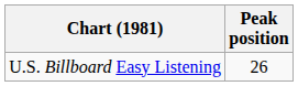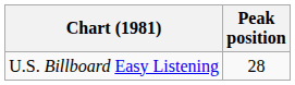 <table class="wikitable sortable">
 <tr>
 <th>Chart (1981)</th>
 <th>Peak<br>position</th>
 </tr>
 <tr>
 <td align="left">U.S. <em>Billboard</em> <a href='#'>Easy Listening</a></td>
-<td align="center">26</td>
+<td align="center">28</td>
 </tr>
 </table>
